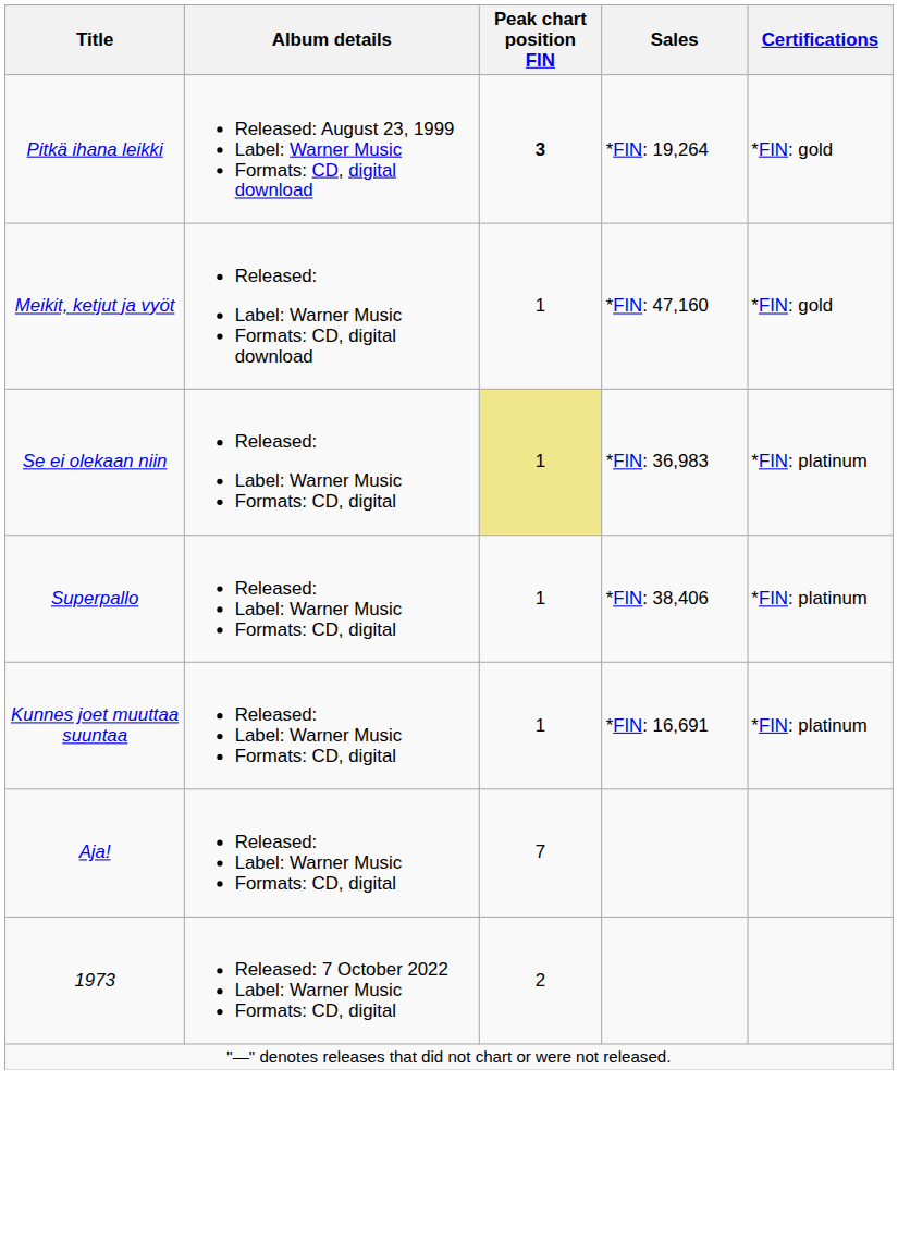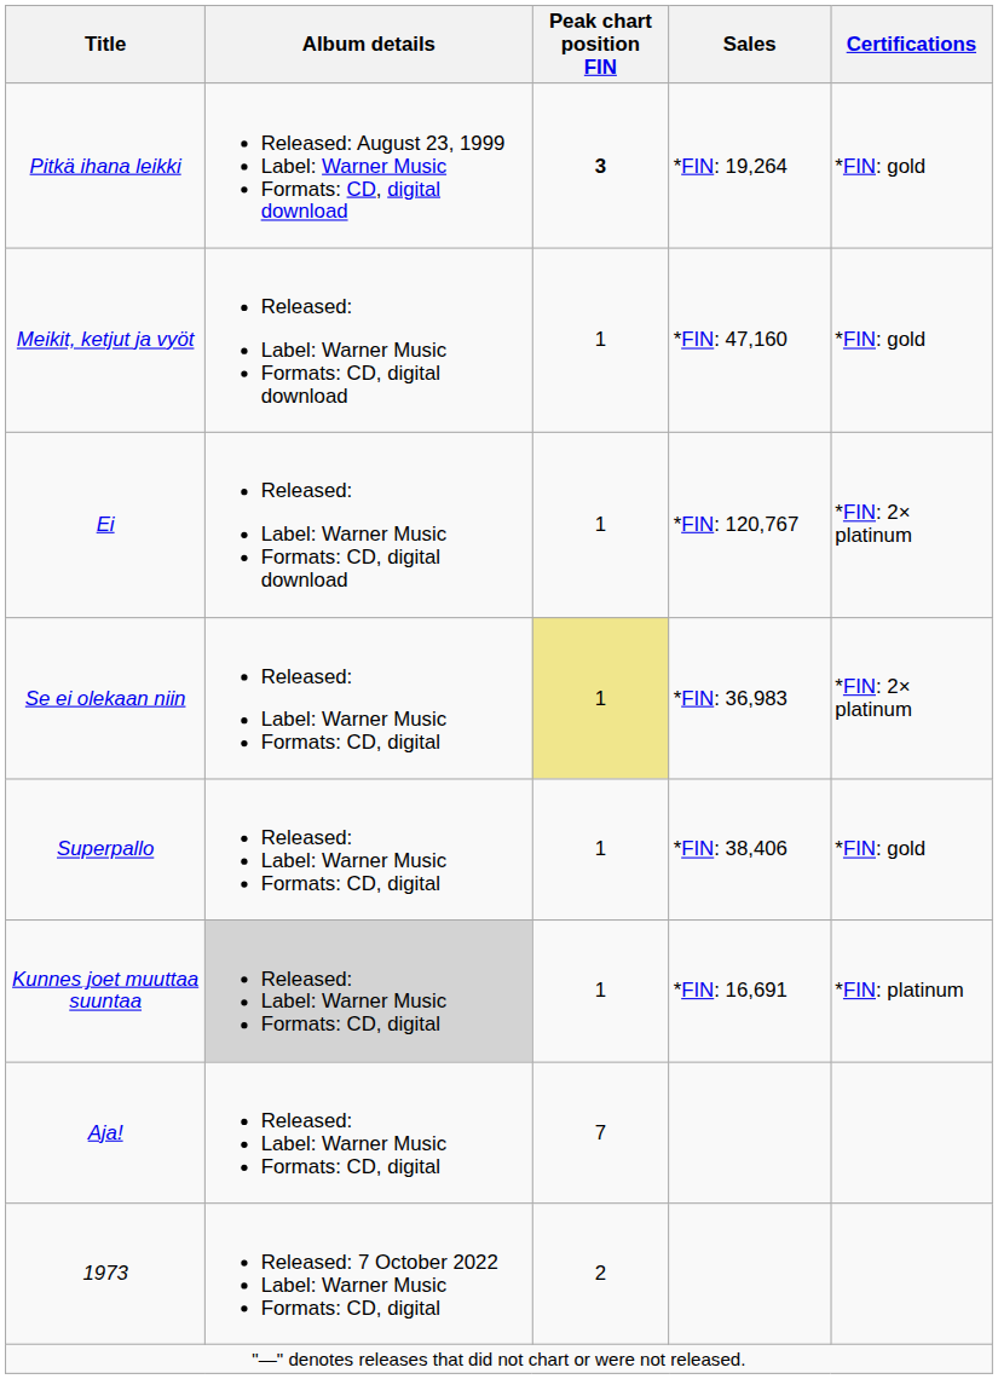 <table class="wikitable" style="text-align:center;">
 <tr>
 <th rowspan="1" width="150">Title</th>
 <th rowspan="1" width="250">Album details</th>
 <th colspan="1" width="100">Peak chart position<br><a href='#'>FIN</a><br></th>
 <th rowspan="1" width="120">Sales<br></th>
 <th rowspan="1" width="120"><a href='#'>Certifications</a><br></th>
 </tr>
 <tr>
 <td align=center><em><a href='#'>Pitkä ihana leikki</a></em></td>
 <td align=left><br><ul><li>Released: August 23, 1999</li><li>Label: <a href='#'>Warner Music</a></li><li>Formats: <a href='#'>CD</a>, <a href='#'>digital download</a></li></ul></td>
 <td><strong>3</strong></td>
 <td align="left">*<a href='#'>FIN</a>: 19,264</td>
 <td align="left">*<a href='#'>FIN</a>: gold</td>
 </tr>
 <tr>
 <td align=center><em><a href='#'>Meikit, ketjut ja vyöt</a></em></td>
 <td align=left><br><ul><li>Released:</li></ul><ul><li>Label: Warner Music</li><li>Formats: CD, digital download</li></ul></td>
 <td>1</td>
 <td align="left">*<a href='#'>FIN</a>: 47,160</td>
 <td align="left">*<a href='#'>FIN</a>: gold</td>
 </tr>
 <tr>
+<td align=center><em><a href='#'>Ei</a></em></td>
+<td align=left><br><ul><li>Released:</li></ul><ul><li>Label: Warner Music</li><li>Formats: CD, digital download</li></ul></td>
+<td>1</td>
+<td align="left">*<a href='#'>FIN</a>: 120,767</td>
+<td align="left">*<a href='#'>FIN</a>: 2× platinum</td>
+</tr>
+<tr>
 <td align=center><em><a href='#'>Se ei olekaan niin</a></em></td>
 <td align=left><br><ul><li>Released:</li></ul><ul><li>Label: Warner Music</li><li>Formats: CD, digital</li></ul></td>
 <td style="background: khaki;">1</td>
 <td align="left">*<a href='#'>FIN</a>: 36,983</td>
-<td align="left">*<a href='#'>FIN</a>: platinum</td>
+<td align="left">*<a href='#'>FIN</a>: 2× platinum</td>
 </tr>
 <tr>
 <td align=center><em><a href='#'>Superpallo</a></em></td>
 <td align=left><br><ul><li>Released: </li><li>Label: Warner Music</li><li>Formats: CD, digital</li></ul></td>
 <td>1</td>
 <td align="left">*<a href='#'>FIN</a>: 38,406</td>
-<td align="left">*<a href='#'>FIN</a>: platinum</td>
+<td align="left">*<a href='#'>FIN</a>: gold</td>
 </tr>
 <tr>
 <td align=center><em><a href='#'>Kunnes joet muuttaa suuntaa</a></em></td>
-<td align=left><br><ul><li>Released: </li><li>Label: Warner Music</li><li>Formats: CD, digital</li></ul></td>
+<td align=left style="background: lightgrey;"><br><ul><li>Released: </li><li>Label: Warner Music</li><li>Formats: CD, digital</li></ul></td>
 <td>1</td>
 <td align="left">*<a href='#'>FIN</a>: 16,691</td>
 <td align="left">*<a href='#'>FIN</a>: platinum</td>
 </tr>
 <tr>
 <td align=center><em><a href='#'>Aja!</a></em></td>
 <td align=left><br><ul><li>Released: </li><li>Label: Warner Music</li><li>Formats: CD, digital</li></ul></td>
 <td>7</td>
 <td align="left"></td>
 <td align="left"></td>
 </tr>
 <tr>
 <td align=center><em>1973</em></td>
 <td align=left><br><ul><li>Released: 7 October 2022</li><li>Label: Warner Music</li><li>Formats: CD, digital</li></ul></td>
 <td>2<br></td>
 <td align="left"></td>
 <td align="left"></td>
 </tr>
 <tr>
 <td align="center" colspan="5" style="font-size:90%">"—" denotes releases that did not chart or were not released.</td>
 </tr>
 </table>
